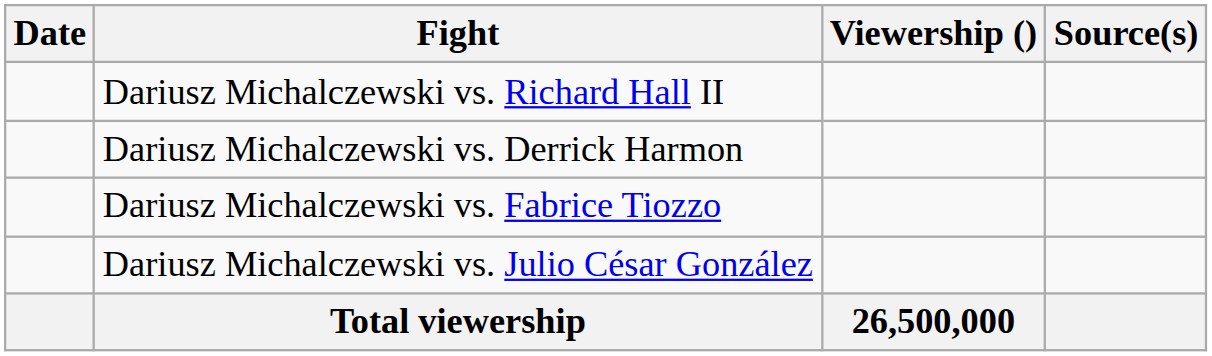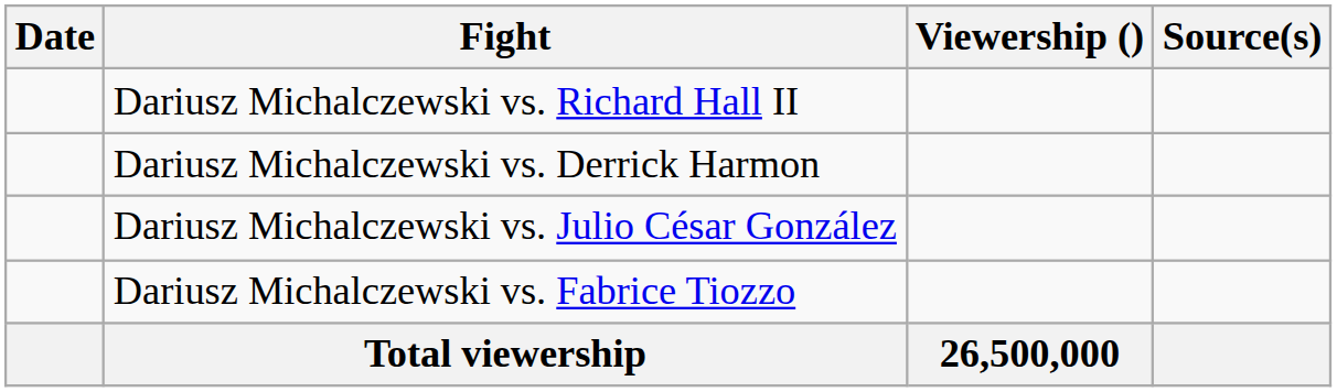 <table class="wikitable sortable">
 <tr>
 <th>Date</th>
 <th>Fight</th>
 <th>Viewership ()</th>
 <th>Source(s)</th>
 </tr>
 <tr>
 <td></td>
 <td>Dariusz Michalczewski vs. <a href='#'>Richard Hall</a> II</td>
 <td></td>
 <td></td>
 </tr>
 <tr>
 <td></td>
 <td>Dariusz Michalczewski vs. Derrick Harmon</td>
 <td></td>
 <td></td>
 </tr>
 <tr>
 <td></td>
-<td>Dariusz Michalczewski vs. <a href='#'>Fabrice Tiozzo</a></td>
+<td>Dariusz Michalczewski vs. <a href='#'>Julio César González</a></td>
 <td></td>
 <td></td>
 </tr>
 <tr>
 <td></td>
-<td>Dariusz Michalczewski vs. <a href='#'>Julio César González</a></td>
+<td>Dariusz Michalczewski vs. <a href='#'>Fabrice Tiozzo</a></td>
 <td></td>
 <td></td>
 </tr>
 <tr>
 <th></th>
 <th>Total viewership</th>
 <th>26,500,000</th>
 <th></th>
 </tr>
 </table>
